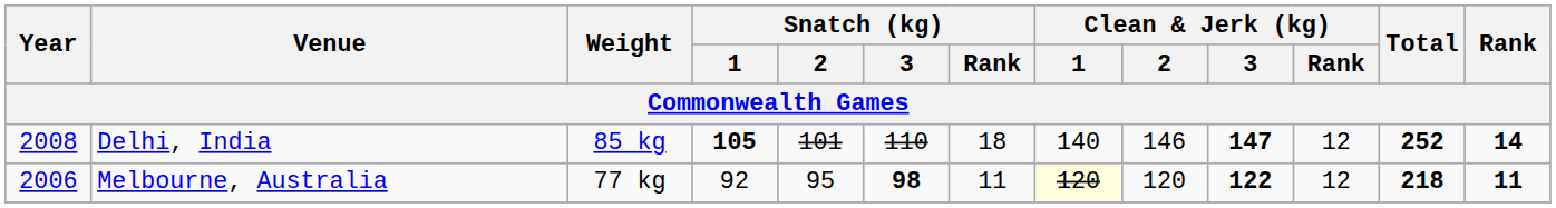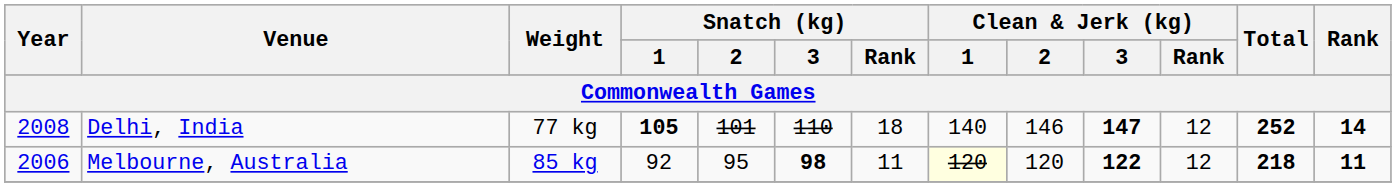 <table class = "wikitable" style="text-align:center;">
 <tr>
 <th rowspan=2 width=40>Year</th>
 <th rowspan=2 width=250>Venue</th>
 <th rowspan=2 width=60>Weight</th>
 <th colspan=4>Snatch (kg)</th>
 <th colspan=4>Clean & Jerk (kg)</th>
 <th rowspan=2 width=40>Total</th>
 <th rowspan=2 width=40>Rank</th>
 </tr>
 <tr>
 <th width=40>1</th>
 <th width=40>2</th>
 <th width=40>3</th>
 <th width=40>Rank</th>
 <th width=40>1</th>
 <th width=40>2</th>
 <th width=40>3</th>
 <th width=40>Rank</th>
 </tr>
 <tr>
 <th colspan=13><a href='#'>Commonwealth Games</a></th>
 </tr>
 <tr>
 <td><a href='#'>2008</a></td>
 <td align=left> <a href='#'>Delhi</a>, <a href='#'>India</a></td>
-<td><a href='#'>85 kg</a></td>
+<td>77 kg</td>
 <td><strong>105</strong></td>
 <td><s>101</s></td>
 <td><s>110</s></td>
 <td>18</td>
 <td>140</td>
 <td>146</td>
 <td><strong>147</strong></td>
 <td>12</td>
 <td><strong>252</strong></td>
 <td><strong>14</strong></td>
 </tr>
 <tr>
 <td><a href='#'>2006</a></td>
 <td align=left> <a href='#'>Melbourne</a>, <a href='#'>Australia</a></td>
-<td>77 kg</td>
+<td><a href='#'>85 kg</a></td>
 <td>92</td>
 <td>95</td>
 <td><strong>98</strong></td>
 <td>11</td>
 <td style="background: lightyellow;"><s>120</s></td>
 <td>120</td>
 <td><strong>122</strong></td>
 <td>12</td>
 <td><strong>218</strong></td>
 <td><strong>11</strong></td>
 </tr>
 <tr>
 </tr>
 </table>
